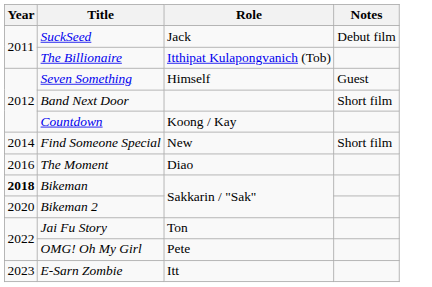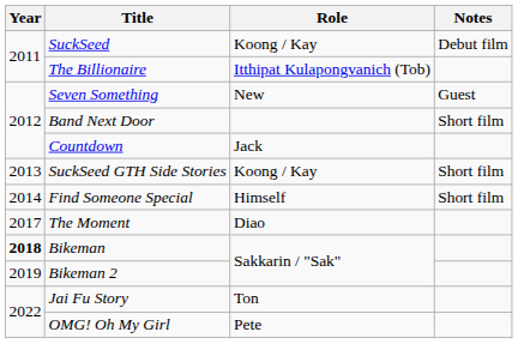 <table class="wikitable sortable">
 <tr>
 <th>Year</th>
 <th>Title</th>
 <th>Role</th>
 <th>Notes</th>
 </tr>
 <tr>
 <td rowspan="2">2011</td>
 <td><em><a href='#'>SuckSeed</a></em></td>
-<td>Jack</td>
+<td>Koong / Kay</td>
 <td>Debut film</td>
 </tr>
 <tr>
 <td><em><a href='#'>The Billionaire</a></em></td>
 <td><a href='#'>Itthipat Kulapongvanich</a> (Tob)</td>
 <td></td>
 </tr>
 <tr>
 <td rowspan="3">2012</td>
 <td><em><a href='#'>Seven Something</a></em></td>
-<td>Himself</td>
+<td>New</td>
 <td>Guest</td>
 </tr>
 <tr>
 <td><em>Band Next Door</em></td>
 <td></td>
 <td>Short film</td>
 </tr>
 <tr>
 <td><em><a href='#'>Countdown</a></em></td>
+<td>Jack</td>
+<td></td>
+</tr>
+<tr>
+<td>2013</td>
+<td><em>SuckSeed GTH Side Stories</em></td>
 <td>Koong / Kay</td>
-<td></td>
+<td>Short film</td>
 </tr>
 <tr>
 <td>2014</td>
 <td><em>Find Someone Special</em></td>
-<td>New</td>
+<td>Himself</td>
 <td>Short film</td>
 </tr>
 <tr>
-<td>2016</td>
+<td>2017</td>
 <td><em>The Moment</em></td>
 <td>Diao</td>
 <td></td>
 </tr>
 <tr>
 <td><strong>2018</strong></td>
 <td><em>Bikeman</em></td>
 <td rowspan="2">Sakkarin / "Sak"</td>
 <td></td>
 </tr>
 <tr>
-<td>2020</td>
+<td>2019</td>
 <td><em>Bikeman 2</em></td>
 <td></td>
 </tr>
 <tr>
 <td rowspan="2">2022</td>
 <td><em>Jai Fu Story</em></td>
 <td>Ton</td>
 <td></td>
 </tr>
 <tr>
 <td><em>OMG! Oh My Girl</em></td>
 <td>Pete</td>
 <td></td>
 </tr>
-<tr>
-<td>2023</td>
-<td><em>E-Sarn Zombie</em></td>
-<td>Itt</td>
-<td></td>
-</tr>
 </table>
